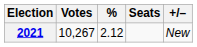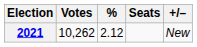 <table class="wikitable" style="text-align: right;">
 <tr>
 <th>Election</th>
 <th>Votes</th>
 <th>%</th>
 <th>Seats</th>
 <th>+/–</th>
 </tr>
 <tr>
 <th><a href='#'>2021</a></th>
-<td>10,267</td>
+<td>10,262</td>
 <td>2.12</td>
 <td></td>
 <td><em>New</em></td>
 </tr>
 </table>
